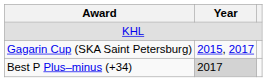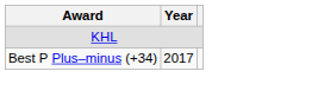 <table class="wikitable">
 <tr>
 <th>Award</th>
 <th>Year</th>
 <th></th>
 </tr>
 <tr ALIGN="center" bgcolor="#e0e0e0">
 <td colspan="3"><a href='#'>KHL</a></td>
 </tr>
 <tr>
-<td><a href='#'>Gagarin Cup</a> (SKA Saint Petersburg)</td>
-<td><a href='#'>2015</a>, <a href='#'>2017</a></td>
-<td></td>
-</tr>
-<tr>
 <td>Best P <a href='#'>Plus–minus</a> (+34)</td>
-<td style="background: lightgrey;">2017</td>
+<td>2017</td>
 <td></td>
 </tr>
 </table>
